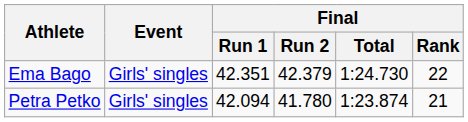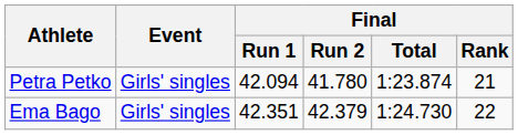 <table class="wikitable">
 <tr>
 <th rowspan="2">Athlete</th>
 <th rowspan="2">Event</th>
 <th colspan="4">Final</th>
 </tr>
 <tr>
 <th>Run 1</th>
 <th>Run 2</th>
 <th>Total</th>
 <th>Rank</th>
 </tr>
 <tr>
+<td><a href='#'>Petra Petko</a></td>
+<td><a href='#'>Girls' singles</a></td>
+<td align="center">42.094</td>
+<td align="center">41.780</td>
+<td align="center">1:23.874</td>
+<td align="center">21</td>
+</tr>
+<tr>
 <td><a href='#'>Ema Bago</a></td>
 <td><a href='#'>Girls' singles</a></td>
 <td align="center">42.351</td>
 <td align="center">42.379</td>
 <td align="center">1:24.730</td>
 <td align="center">22</td>
 </tr>
-<tr>
-<td><a href='#'>Petra Petko</a></td>
-<td><a href='#'>Girls' singles</a></td>
-<td align="center">42.094</td>
-<td align="center">41.780</td>
-<td align="center">1:23.874</td>
-<td align="center">21</td>
-</tr>
 </table>
